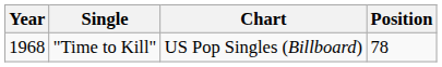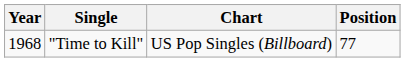 <table class="wikitable">
 <tr>
 <th>Year</th>
 <th>Single</th>
 <th>Chart</th>
 <th>Position</th>
 </tr>
 <tr>
 <td>1968</td>
 <td>"Time to Kill"</td>
 <td>US Pop Singles (<em>Billboard</em>)</td>
-<td>78</td>
+<td>77</td>
 </tr>
 </table>
